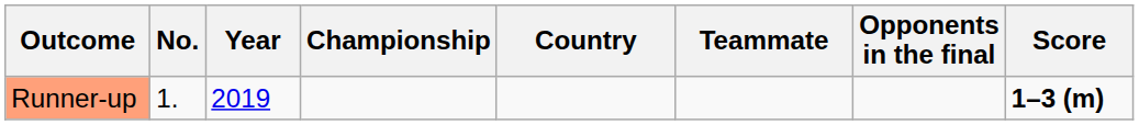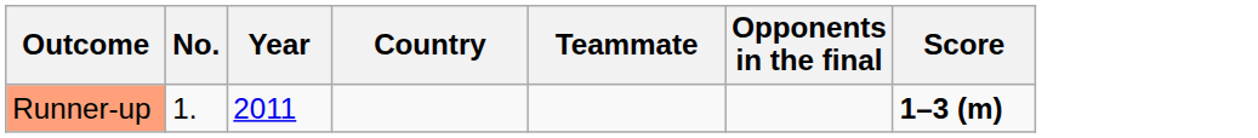 <table class="sortable wikitable">
 <tr>
 <th style="width:80px;">Outcome</th>
 <th style="width:20px;">No.</th>
 <th style="width:50px;">Year</th>
-<th style="width:60px;">Championship</th>
 <th style="width:100px;">Country</th>
 <th style="width:100px;">Teammate</th>
 <th style="width:60px;">Opponents in the final</th>
 <th style="width:70px;">Score</th>
 </tr>
 <tr style=>
 <td style="background:#ffa07a">Runner-up</td>
 <td>1.</td>
-<td><a href='#'>2019</a></td>
-<td></td>
+<td><a href='#'>2011</a></td>
 <td></td>
 <td></td>
 <td></td>
 <td><strong>1–3 (m)</strong></td>
 </tr>
 </table>
